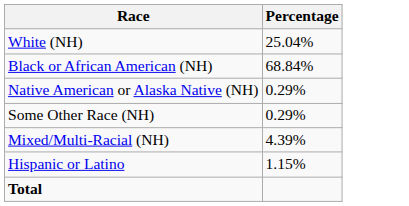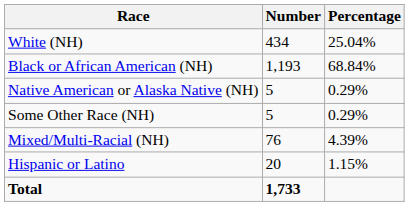 <table class="wikitable">
 <tr>
 <th>Race</th>
+<th>Number</th>
 <th>Percentage</th>
 </tr>
 <tr>
 <td><a href='#'>White</a> (NH)</td>
+<td>434</td>
 <td>25.04%</td>
 </tr>
 <tr>
 <td><a href='#'>Black or African American</a> (NH)</td>
+<td>1,193</td>
 <td>68.84%</td>
 </tr>
 <tr>
 <td><a href='#'>Native American</a> or <a href='#'>Alaska Native</a> (NH)</td>
+<td>5</td>
 <td>0.29%</td>
 </tr>
 <tr>
 <td>Some Other Race (NH)</td>
+<td>5</td>
 <td>0.29%</td>
 </tr>
 <tr>
 <td><a href='#'>Mixed/Multi-Racial</a> (NH)</td>
+<td>76</td>
 <td>4.39%</td>
 </tr>
 <tr>
 <td><a href='#'>Hispanic or Latino</a></td>
+<td>20</td>
 <td>1.15%</td>
 </tr>
 <tr>
 <td><strong>Total</strong></td>
+<td><strong>1,733</strong></td>
 <td></td>
 </tr>
 </table>
